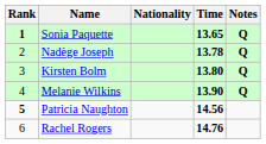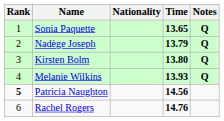 <table class="wikitable sortable" style="text-align:center">
 <tr>
 <th>Rank</th>
 <th>Name</th>
 <th>Nationality</th>
 <th>Time</th>
 <th>Notes</th>
 </tr>
 <tr bgcolor=ccffcc>
-<td><strong>1</strong></td>
+<td>1</td>
 <td align=left><a href='#'>Sonia Paquette</a></td>
 <td align=left></td>
 <td><strong>13.65</strong></td>
 <td><strong>Q</strong></td>
 </tr>
 <tr bgcolor=ccffcc>
 <td>2</td>
 <td align=left><a href='#'>Nadège Joseph</a></td>
 <td align=left></td>
-<td><strong>13.78</strong></td>
+<td><strong>13.79</strong></td>
 <td><strong>Q</strong></td>
 </tr>
 <tr bgcolor=ccffcc>
 <td>3</td>
 <td align=left><a href='#'>Kirsten Bolm</a></td>
 <td align=left></td>
 <td><strong>13.80</strong></td>
 <td><strong>Q</strong></td>
 </tr>
 <tr bgcolor=ccffcc>
 <td>4</td>
 <td align=left><a href='#'>Melanie Wilkins</a></td>
 <td align=left></td>
-<td><strong>13.90</strong></td>
+<td><strong>13.93</strong></td>
 <td><strong>Q</strong></td>
 </tr>
 <tr>
 <td><strong>5</strong></td>
 <td align=left><a href='#'>Patricia Naughton</a></td>
 <td align=left></td>
 <td><strong>14.56</strong></td>
 <td></td>
 </tr>
 <tr>
 <td>6</td>
 <td align=left><a href='#'>Rachel Rogers</a></td>
 <td align=left></td>
 <td><strong>14.76</strong></td>
 <td></td>
 </tr>
 </table>
